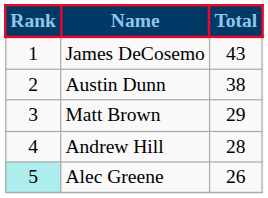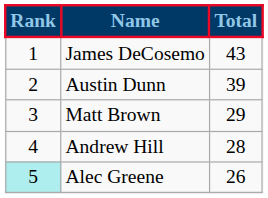 <table class="wikitable" style="text-align: center">
 <tr>
 <th style="background:#003866; color:#90C7E6; border:2px solid #EA0927;" scope="col">Rank</th>
 <th style="background:#003866; color:#90C7E6; border:2px solid #EA0927;" scope="col">Name</th>
 <th style="background:#003866; color:#90C7E6; border:2px solid #EA0927;" scope="col">Total</th>
 </tr>
 <tr>
 <td>1</td>
 <td align="left"> James DeCosemo</td>
 <td>43</td>
 </tr>
 <tr>
 <td>2</td>
 <td align="left"> Austin Dunn</td>
-<td>38</td>
+<td>39</td>
 </tr>
 <tr>
 <td>3</td>
 <td align="left"> Matt Brown</td>
 <td>29</td>
 </tr>
 <tr>
 <td>4</td>
 <td align="left"> Andrew Hill</td>
 <td>28</td>
 </tr>
 <tr>
 <td style="background: paleturquoise;">5</td>
 <td align="left"> Alec Greene</td>
 <td>26</td>
 </tr>
 <tr>
 </tr>
 </table>
